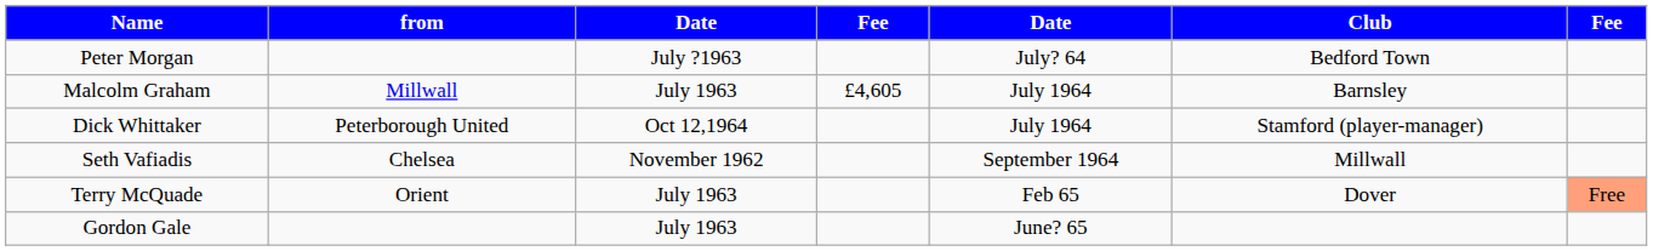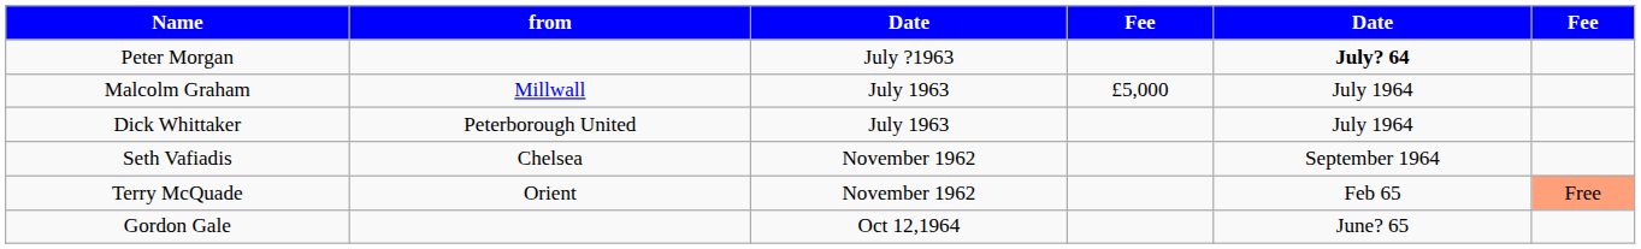 <table class="wikitable" style="text-align:center; font-size:90%; width:90%;">
 <tr>
 <th style="background:#0000FF; color:#FFFFFF; text-align:center;"><strong>Name</strong></th>
 <th style="background:#0000FF; color:#FFFFFF; text-align:center;">from</th>
 <th style="background:#0000FF; color:#FFFFFF; text-align:center;">Date</th>
 <th style="background:#0000FF; color:#FFFFFF; text-align:center;">Fee</th>
 <th style="background:#0000FF; color:#FFFFFF; text-align:center;"><strong>Date</strong></th>
-<th style="background:#0000FF; color:#FFFFFF; text-align:center;">Club</th>
 <th style="background:#0000FF; color:#FFFFFF; text-align:center;"><strong>Fee</strong></th>
 </tr>
 <tr>
 <td>Peter Morgan</td>
 <td></td>
 <td>July ?1963</td>
 <td></td>
-<td>July? 64</td>
-<td>Bedford Town</td>
+<td><strong>July? 64</strong></td>
 <td></td>
 </tr>
 <tr>
 <td>Malcolm Graham</td>
 <td><a href='#'>Millwall</a></td>
 <td>July 1963</td>
-<td>£4,605</td>
+<td>£5,000</td>
 <td>July 1964</td>
-<td>Barnsley</td>
 <td></td>
 </tr>
 <tr>
 <td>Dick Whittaker</td>
 <td>Peterborough United</td>
-<td>Oct 12,1964</td>
+<td>July 1963</td>
 <td></td>
 <td>July 1964</td>
-<td>Stamford (player-manager)</td>
 <td></td>
 </tr>
 <tr>
 <td>Seth Vafiadis</td>
 <td>Chelsea</td>
 <td>November 1962</td>
 <td></td>
 <td>September 1964</td>
-<td>Millwall</td>
 <td></td>
 </tr>
 <tr>
 <td>Terry McQuade</td>
 <td>Orient</td>
-<td>July 1963</td>
+<td>November 1962</td>
 <td></td>
 <td>Feb 65</td>
-<td>Dover</td>
 <td style="background: lightsalmon;">Free</td>
 </tr>
 <tr>
 <td>Gordon Gale</td>
 <td></td>
-<td>July 1963</td>
+<td>Oct 12,1964</td>
 <td></td>
 <td>June? 65</td>
 <td></td>
-<td></td>
 </tr>
 </table>
